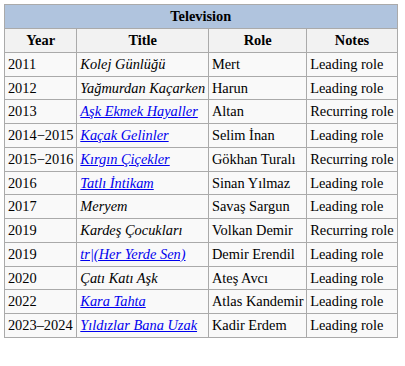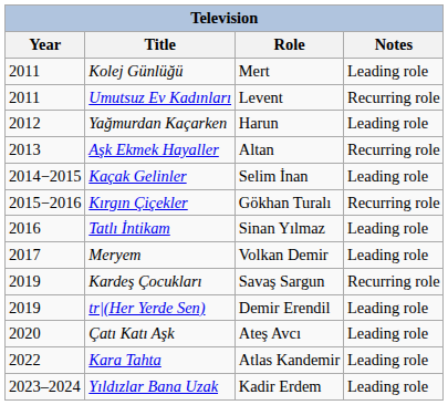 <table class="wikitable" style="font-size: 90%;">
 <tr>
 <th colspan="4" style="background:LightSteelBlue">Television</th>
 </tr>
 <tr>
 <th>Year</th>
 <th>Title</th>
 <th>Role</th>
 <th>Notes</th>
 </tr>
 <tr>
 <td>2011</td>
 <td><em>Kolej Günlüğü</em></td>
 <td>Mert</td>
 <td>Leading role</td>
+</tr>
+<tr>
+<td>2011</td>
+<td><em><a href='#'>Umutsuz Ev Kadınları</a></em></td>
+<td>Levent</td>
+<td>Recurring role</td>
 </tr>
 <tr>
 <td>2012</td>
 <td><em>Yağmurdan Kaçarken</em></td>
 <td>Harun</td>
 <td>Leading role</td>
 </tr>
 <tr>
 <td>2013</td>
 <td><em><a href='#'>Aşk Ekmek Hayaller</a></em></td>
 <td>Altan</td>
 <td>Recurring role</td>
 </tr>
 <tr>
 <td>2014−2015</td>
 <td><em><a href='#'>Kaçak Gelinler</a></em></td>
 <td>Selim İnan</td>
 <td>Leading role</td>
 </tr>
 <tr>
 <td>2015−2016</td>
 <td><em><a href='#'>Kırgın Çiçekler</a></em></td>
 <td>Gökhan Turalı</td>
 <td>Recurring role</td>
 </tr>
 <tr>
 <td>2016</td>
 <td><em><a href='#'>Tatlı İntikam</a></em></td>
 <td>Sinan Yılmaz</td>
 <td>Leading role</td>
 </tr>
 <tr>
 <td>2017</td>
 <td><em>Meryem</em></td>
-<td>Savaş Sargun</td>
+<td>Volkan Demir</td>
 <td>Leading role</td>
 </tr>
 <tr>
 <td>2019</td>
 <td><em>Kardeş Çocukları</em></td>
-<td>Volkan Demir</td>
+<td>Savaş Sargun</td>
 <td>Recurring role</td>
 </tr>
 <tr>
 <td>2019</td>
 <td><em><a href='#'>tr|(Her Yerde Sen)</a></em></td>
 <td>Demir Erendil</td>
 <td>Leading role</td>
 </tr>
 <tr>
 <td>2020</td>
 <td><em>Çatı Katı Aşk</em></td>
 <td>Ateş Avcı</td>
 <td>Leading role</td>
 </tr>
 <tr>
 <td>2022</td>
 <td><em><a href='#'>Kara Tahta</a></em></td>
 <td>Atlas Kandemir</td>
 <td>Leading role</td>
 </tr>
 <tr>
 <td>2023–2024</td>
 <td><em><a href='#'>Yıldızlar Bana Uzak</a></em></td>
 <td>Kadir Erdem</td>
 <td>Leading role</td>
 </tr>
 </table>
